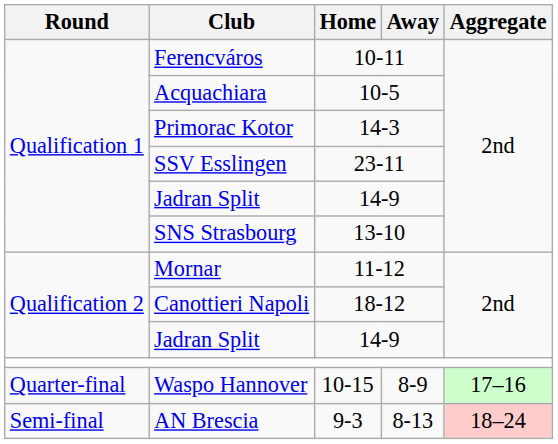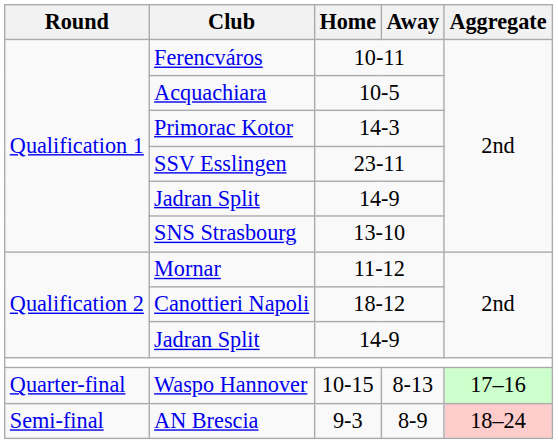 <table class="wikitable">
 <tr>
 <th>Round</th>
 <th>Club</th>
 <th>Home</th>
 <th>Away</th>
 <th>Aggregate</th>
 </tr>
 <tr>
 <td rowspan="6"><a href='#'>Qualification 1</a></td>
 <td> <a href='#'>Ferencváros</a></td>
 <td align=center colspan="2">10-11</td>
 <td rowspan="6" style="text-align:center;">2nd </td>
 </tr>
 <tr>
 <td> <a href='#'>Acquachiara</a></td>
 <td align=center colspan="2">10-5</td>
 </tr>
 <tr>
 <td> <a href='#'>Primorac Kotor</a></td>
 <td align=center colspan="2">14-3</td>
 </tr>
 <tr>
 <td> <a href='#'>SSV Esslingen</a></td>
 <td align=center colspan="2">23-11</td>
 </tr>
 <tr>
 <td> <a href='#'>Jadran Split</a></td>
 <td align=center colspan="2">14-9</td>
 </tr>
 <tr>
 <td> <a href='#'>SNS Strasbourg</a></td>
 <td align=center colspan="2">13-10</td>
 </tr>
 <tr>
 <td rowspan="3"><a href='#'>Qualification 2</a></td>
 <td> <a href='#'>Mornar</a></td>
 <td align=center colspan="2">11-12</td>
 <td rowspan="3" style="text-align:center;">2nd </td>
 </tr>
 <tr>
 <td> <a href='#'>Canottieri Napoli</a></td>
 <td align=center colspan="2">18-12</td>
 </tr>
 <tr>
 <td> <a href='#'>Jadran Split</a></td>
 <td align=center colspan="2">14-9</td>
 </tr>
 <tr>
 <td colspan=7 style="text-align: center;" bgcolor=white></td>
 </tr>
 <tr>
 <td><a href='#'>Quarter-final</a></td>
 <td> <a href='#'>Waspo Hannover</a></td>
 <td style="text-align:center;">10-15</td>
-<td style="text-align:center;">8-9</td>
+<td style="text-align:center;">8-13</td>
 <td style="text-align:center;" bgcolor="#ccffcc">17–16</td>
 </tr>
 <tr>
 <td><a href='#'>Semi-final</a></td>
 <td> <a href='#'>AN Brescia</a></td>
 <td style="text-align:center;">9-3</td>
-<td style="text-align:center;">8-13</td>
+<td style="text-align:center;">8-9</td>
 <td style="text-align:center;" bgcolor="#ffcccc">18–24</td>
 </tr>
 </table>
